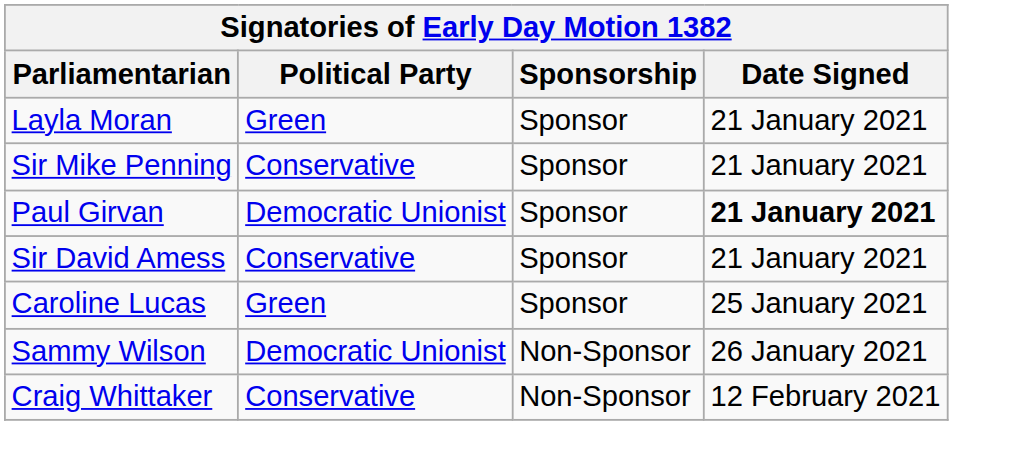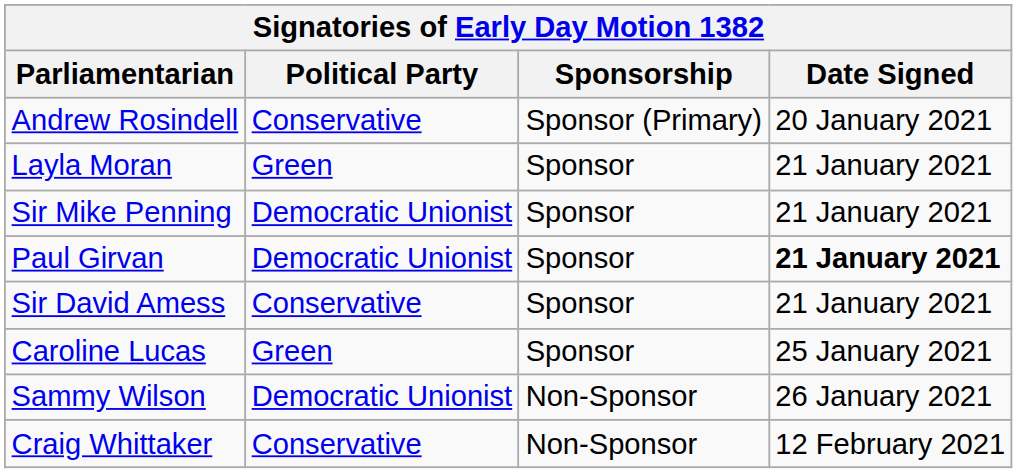 <table class="wikitable mw-collapsible mw-collapsed">
 <tr>
 <th colspan="4">Signatories of <a href='#'>Early Day Motion 1382</a></th>
 </tr>
 <tr>
 <th>Parliamentarian</th>
 <th>Political Party</th>
 <th>Sponsorship</th>
 <th>Date Signed</th>
 </tr>
 <tr>
+<td><a href='#'>Andrew Rosindell</a></td>
+<td><a href='#'>Conservative</a></td>
+<td>Sponsor (Primary)</td>
+<td>20 January 2021</td>
+</tr>
+<tr>
 <td><a href='#'>Layla Moran</a></td>
 <td><a href='#'>Green</a></td>
 <td>Sponsor</td>
 <td>21 January 2021</td>
 </tr>
 <tr>
 <td><a href='#'>Sir Mike Penning</a></td>
-<td><a href='#'>Conservative</a></td>
+<td><a href='#'>Democratic Unionist</a></td>
 <td>Sponsor</td>
 <td>21 January 2021</td>
 </tr>
 <tr>
 <td><a href='#'>Paul Girvan</a></td>
 <td><a href='#'>Democratic Unionist</a></td>
 <td>Sponsor</td>
 <td><strong>21 January 2021</strong></td>
 </tr>
 <tr>
 <td><a href='#'>Sir David Amess</a></td>
 <td><a href='#'>Conservative</a></td>
 <td>Sponsor</td>
 <td>21 January 2021</td>
 </tr>
 <tr>
 <td><a href='#'>Caroline Lucas</a></td>
 <td><a href='#'>Green</a></td>
 <td>Sponsor</td>
 <td>25 January 2021</td>
 </tr>
 <tr>
 <td><a href='#'>Sammy Wilson</a></td>
 <td><a href='#'>Democratic Unionist</a></td>
 <td>Non-Sponsor</td>
 <td>26 January 2021</td>
 </tr>
 <tr>
 <td><a href='#'>Craig Whittaker</a></td>
 <td><a href='#'>Conservative</a></td>
 <td>Non-Sponsor</td>
 <td>12 February 2021</td>
 </tr>
 </table>
